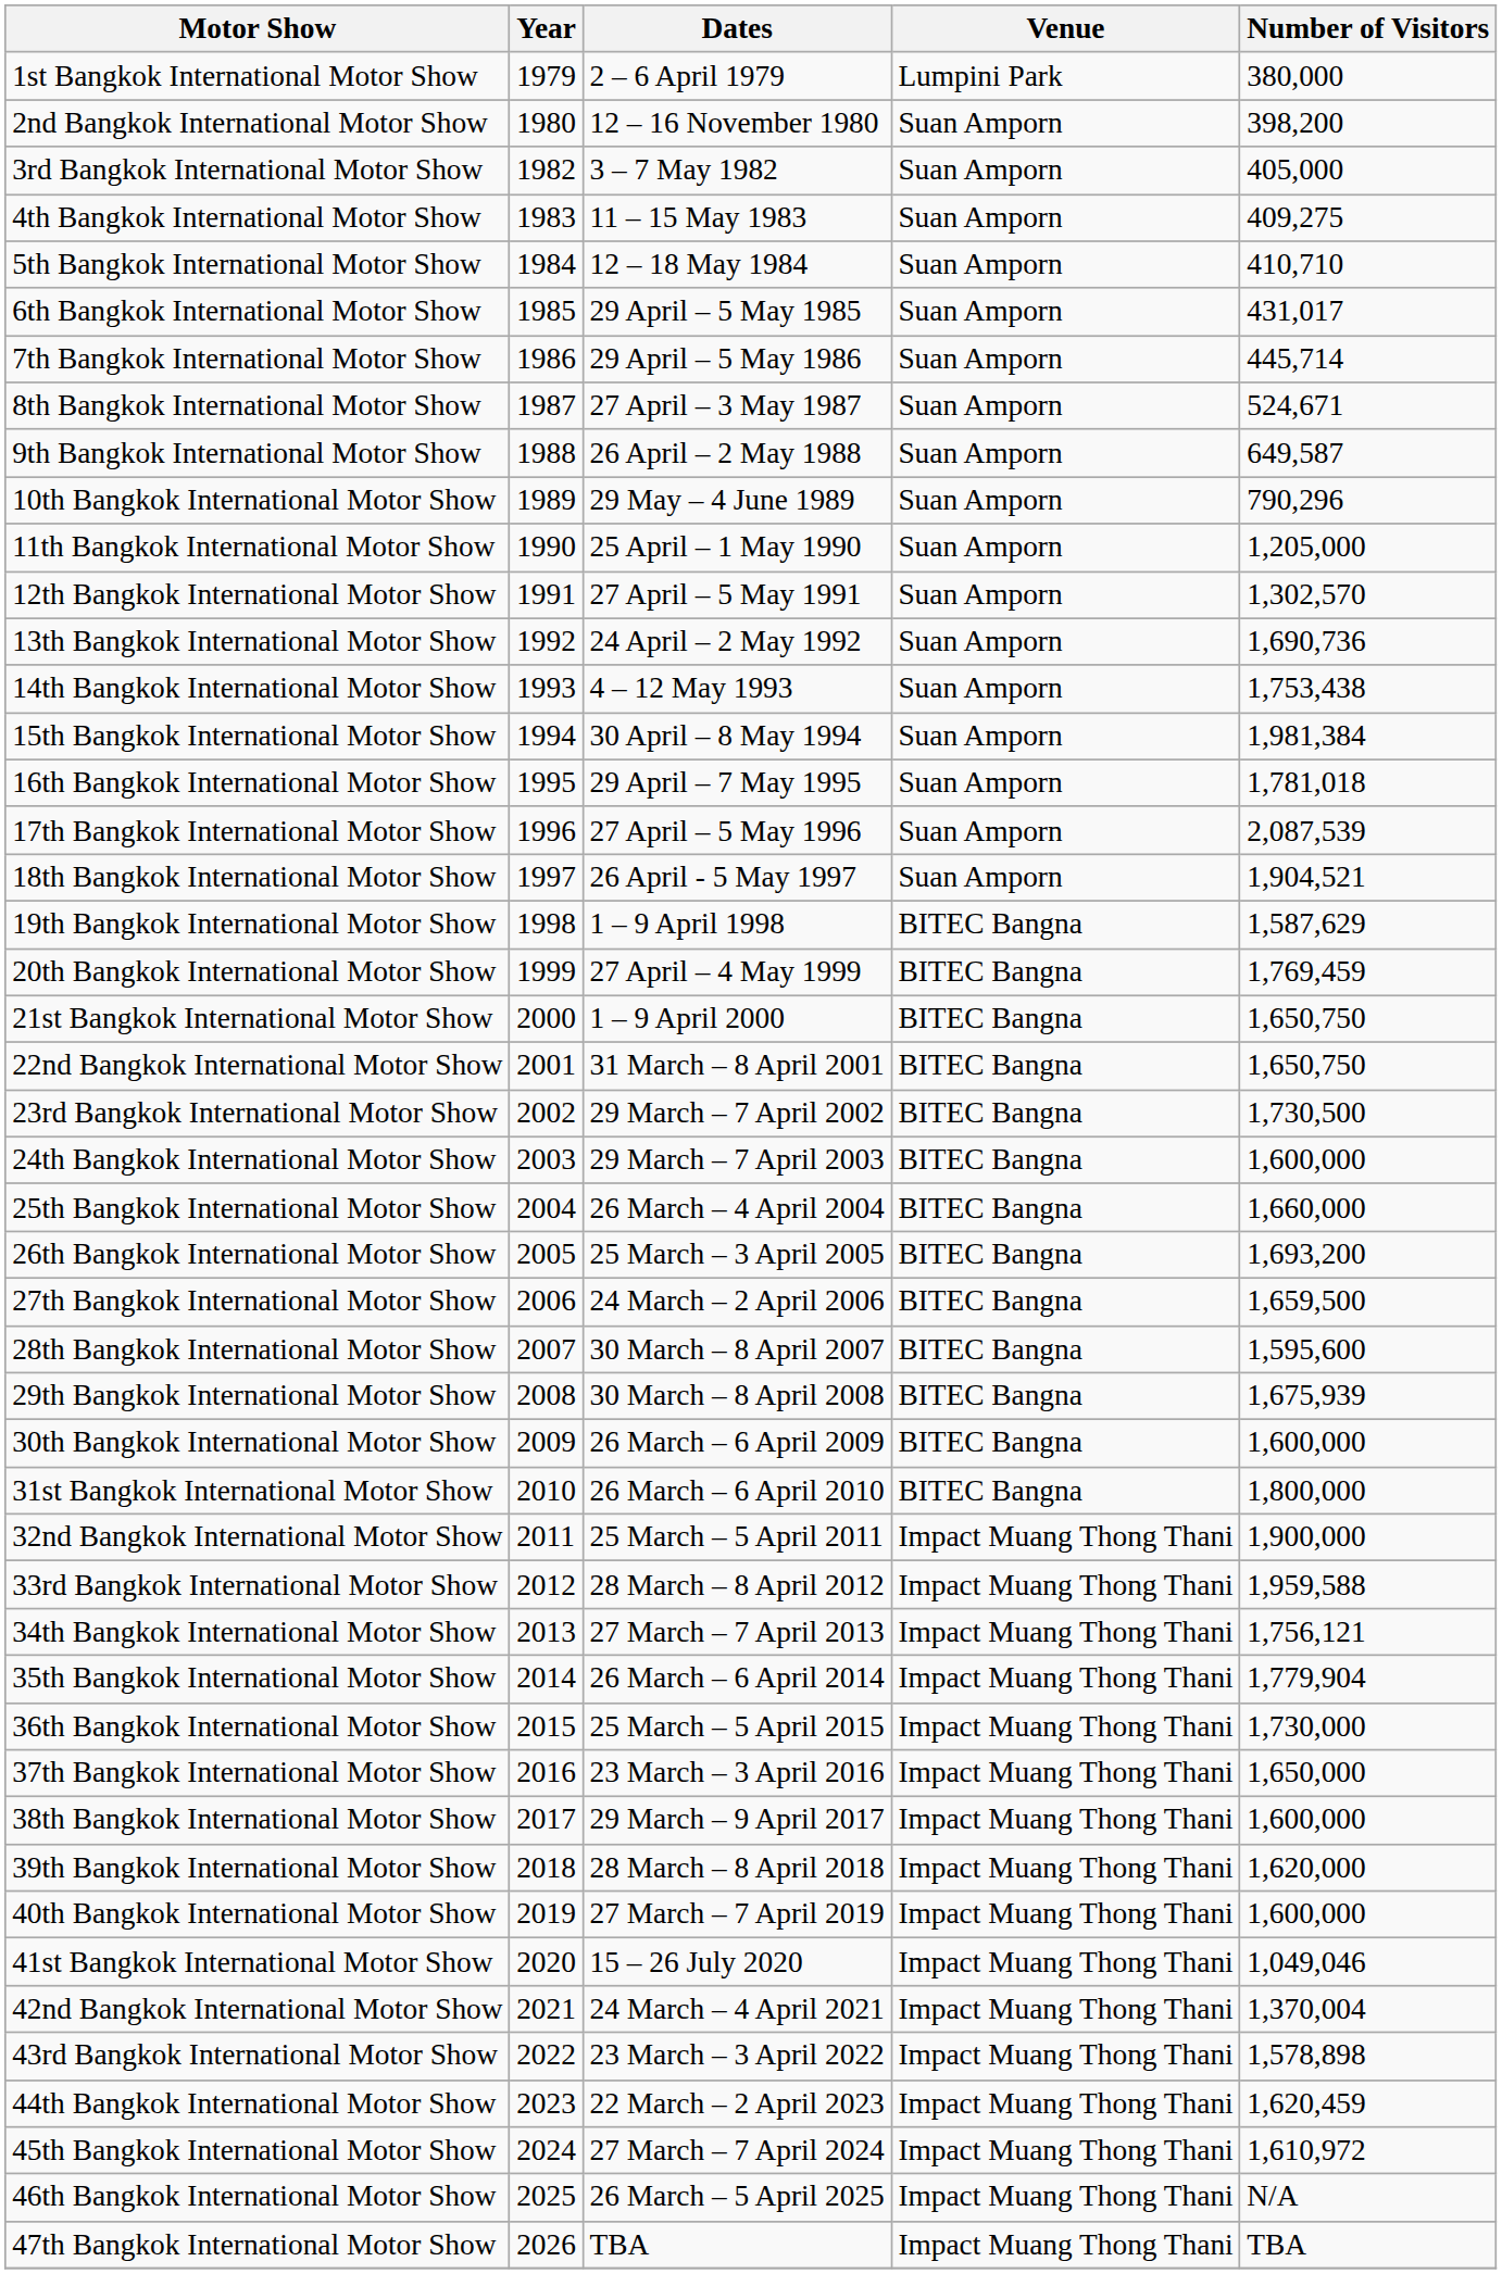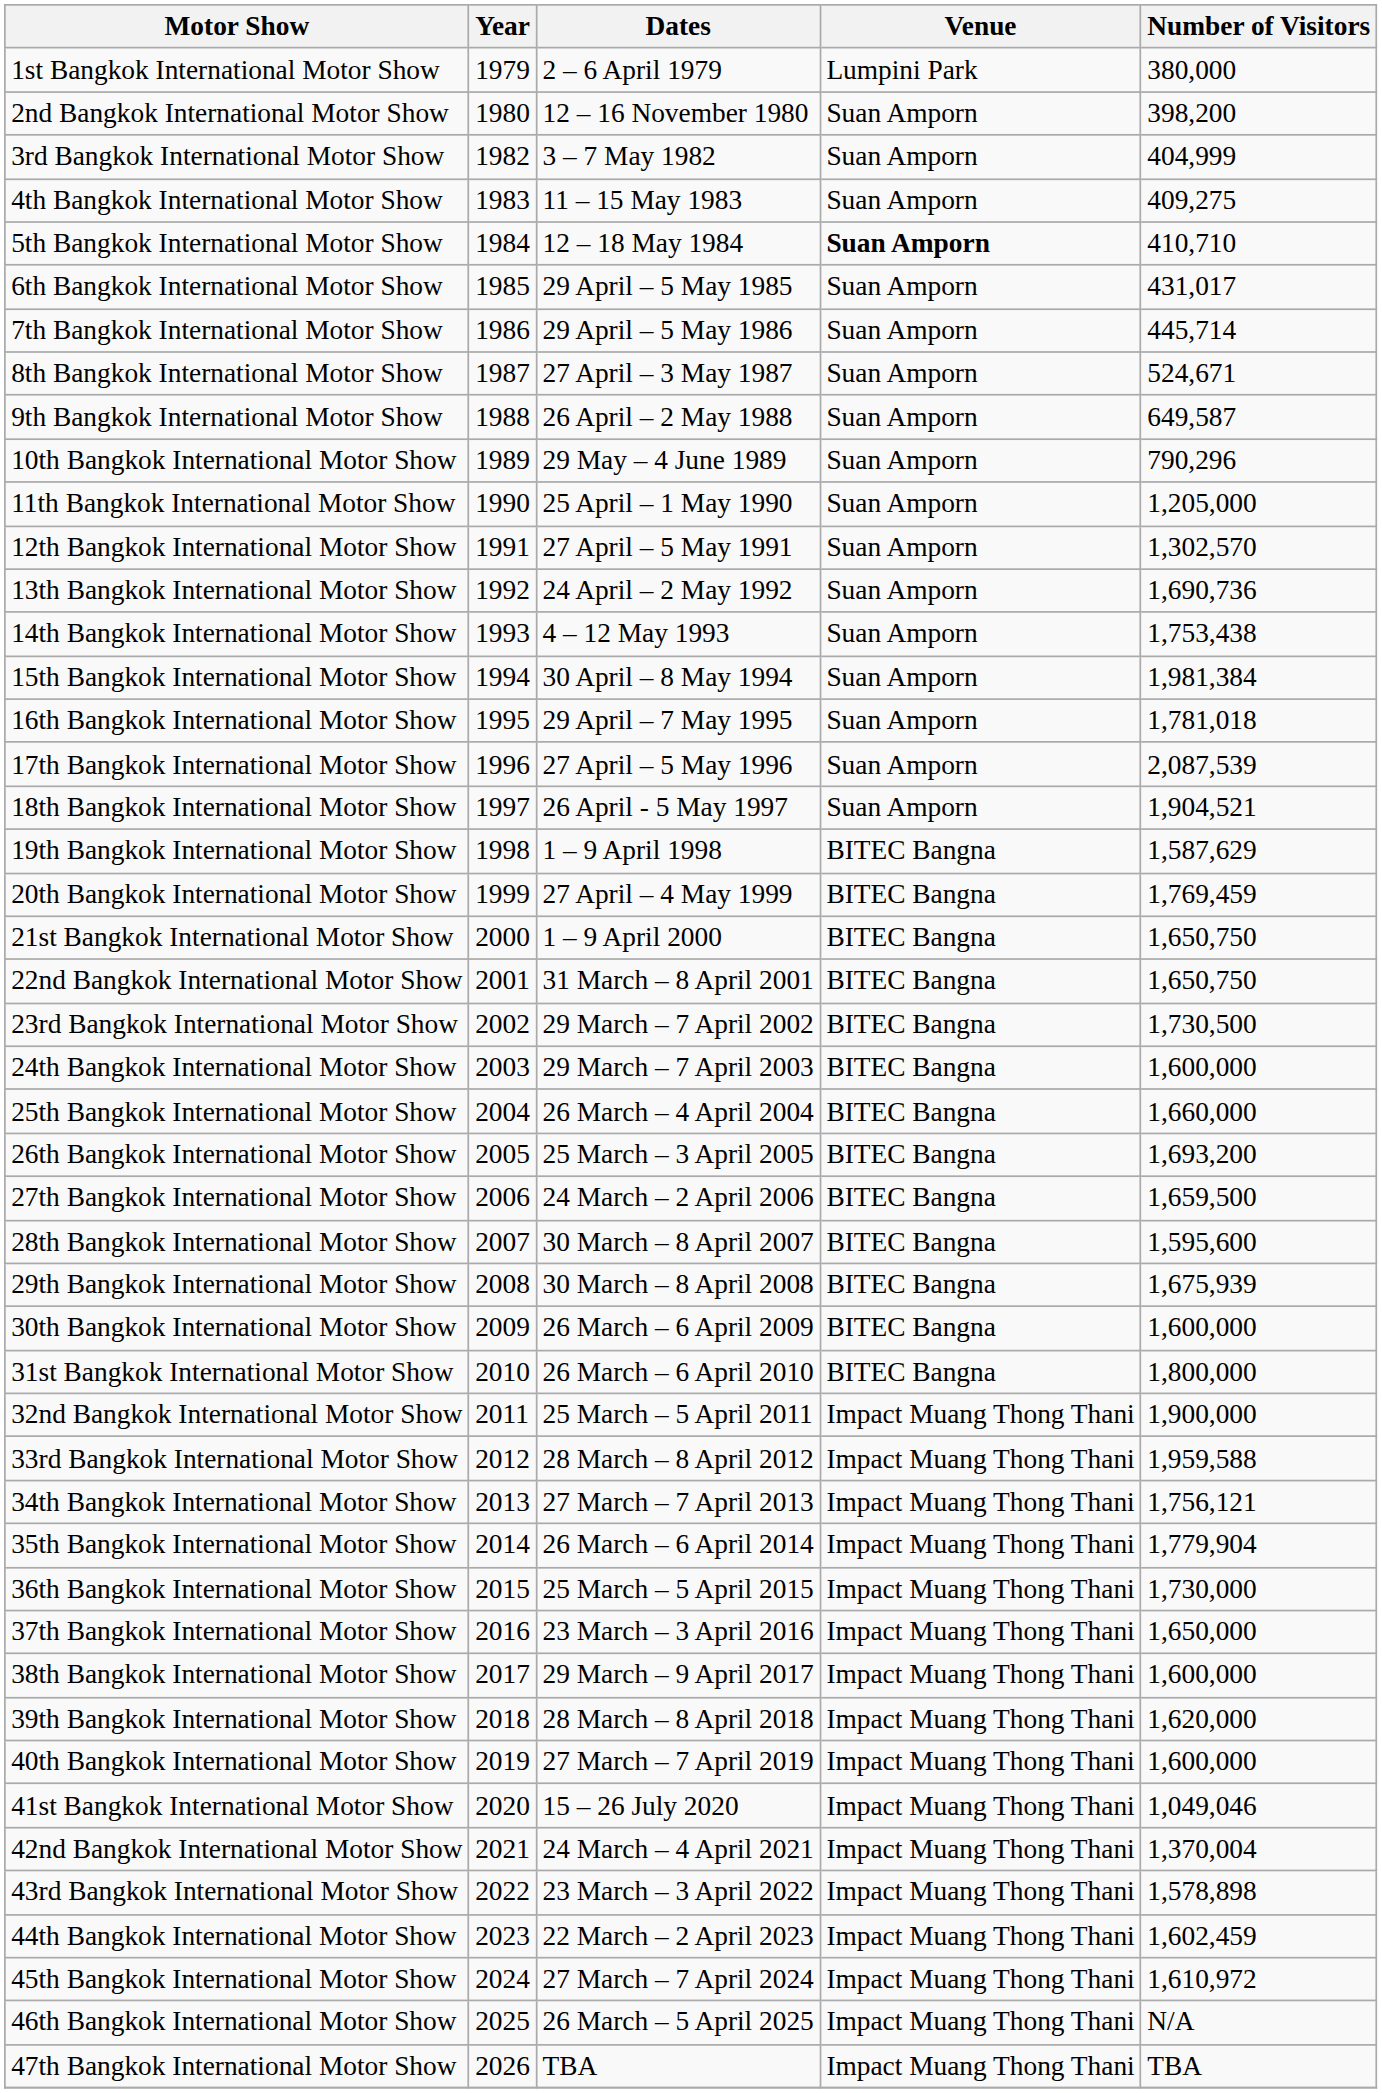 <table class="wikitable sortable">
 <tr>
 <th>Motor Show</th>
 <th>Year</th>
 <th>Dates</th>
 <th>Venue</th>
 <th>Number of Visitors</th>
 </tr>
 <tr>
 <td>1st Bangkok International Motor Show</td>
 <td>1979</td>
 <td>2 – 6 April 1979</td>
 <td>Lumpini Park</td>
 <td>380,000</td>
 </tr>
 <tr>
 <td>2nd Bangkok International Motor Show</td>
 <td>1980</td>
 <td>12 – 16 November 1980</td>
 <td>Suan Amporn</td>
 <td>398,200</td>
 </tr>
 <tr>
 <td>3rd Bangkok International Motor Show</td>
 <td>1982</td>
 <td>3 – 7 May 1982</td>
 <td>Suan Amporn</td>
-<td>405,000</td>
+<td>404,999</td>
 </tr>
 <tr>
 <td>4th Bangkok International Motor Show</td>
 <td>1983</td>
 <td>11 – 15 May 1983</td>
 <td>Suan Amporn</td>
 <td>409,275</td>
 </tr>
 <tr>
 <td>5th Bangkok International Motor Show</td>
 <td>1984</td>
 <td>12 – 18 May 1984</td>
-<td>Suan Amporn</td>
+<td><strong>Suan Amporn</strong></td>
 <td>410,710</td>
 </tr>
 <tr>
 <td>6th Bangkok International Motor Show</td>
 <td>1985</td>
 <td>29 April – 5 May 1985</td>
 <td>Suan Amporn</td>
 <td>431,017</td>
 </tr>
 <tr>
 <td>7th Bangkok International Motor Show</td>
 <td>1986</td>
 <td>29 April – 5 May 1986</td>
 <td>Suan Amporn</td>
 <td>445,714</td>
 </tr>
 <tr>
 <td>8th Bangkok International Motor Show</td>
 <td>1987</td>
 <td>27 April – 3 May 1987</td>
 <td>Suan Amporn</td>
 <td>524,671</td>
 </tr>
 <tr>
 <td>9th Bangkok International Motor Show</td>
 <td>1988</td>
 <td>26 April – 2 May 1988</td>
 <td>Suan Amporn</td>
 <td>649,587</td>
 </tr>
 <tr>
 <td>10th Bangkok International Motor Show</td>
 <td>1989</td>
 <td>29 May – 4 June 1989</td>
 <td>Suan Amporn</td>
 <td>790,296</td>
 </tr>
 <tr>
 <td>11th Bangkok International Motor Show</td>
 <td>1990</td>
 <td>25 April – 1 May 1990</td>
 <td>Suan Amporn</td>
 <td>1,205,000</td>
 </tr>
 <tr>
 <td>12th Bangkok International Motor Show</td>
 <td>1991</td>
 <td>27 April – 5 May 1991</td>
 <td>Suan Amporn</td>
 <td>1,302,570</td>
 </tr>
 <tr>
 <td>13th Bangkok International Motor Show</td>
 <td>1992</td>
 <td>24 April – 2 May 1992</td>
 <td>Suan Amporn</td>
 <td>1,690,736</td>
 </tr>
 <tr>
 <td>14th Bangkok International Motor Show</td>
 <td>1993</td>
 <td>4 – 12 May 1993</td>
 <td>Suan Amporn</td>
 <td>1,753,438</td>
 </tr>
 <tr>
 <td>15th Bangkok International Motor Show</td>
 <td>1994</td>
 <td>30 April – 8 May 1994</td>
 <td>Suan Amporn</td>
 <td>1,981,384</td>
 </tr>
 <tr>
 <td>16th Bangkok International Motor Show</td>
 <td>1995</td>
 <td>29 April – 7 May 1995</td>
 <td>Suan Amporn</td>
 <td>1,781,018</td>
 </tr>
 <tr>
 <td>17th Bangkok International Motor Show</td>
 <td>1996</td>
 <td>27 April – 5 May 1996</td>
 <td>Suan Amporn</td>
 <td>2,087,539</td>
 </tr>
 <tr>
 <td>18th Bangkok International Motor Show</td>
 <td>1997</td>
 <td>26 April - 5 May 1997</td>
 <td>Suan Amporn</td>
 <td>1,904,521</td>
 </tr>
 <tr>
 <td>19th Bangkok International Motor Show</td>
 <td>1998</td>
 <td>1 – 9 April 1998</td>
 <td>BITEC Bangna</td>
 <td>1,587,629</td>
 </tr>
 <tr>
 <td>20th Bangkok International Motor Show</td>
 <td>1999</td>
 <td>27 April – 4 May 1999</td>
 <td>BITEC Bangna</td>
 <td>1,769,459</td>
 </tr>
 <tr>
 <td>21st Bangkok International Motor Show</td>
 <td>2000</td>
 <td>1 – 9 April 2000</td>
 <td>BITEC Bangna</td>
 <td>1,650,750</td>
 </tr>
 <tr>
 <td>22nd Bangkok International Motor Show</td>
 <td>2001</td>
 <td>31 March – 8 April 2001</td>
 <td>BITEC Bangna</td>
 <td>1,650,750</td>
 </tr>
 <tr>
 <td>23rd Bangkok International Motor Show</td>
 <td>2002</td>
 <td>29 March – 7 April 2002</td>
 <td>BITEC Bangna</td>
 <td>1,730,500</td>
 </tr>
 <tr>
 <td>24th Bangkok International Motor Show</td>
 <td>2003</td>
 <td>29 March – 7 April 2003</td>
 <td>BITEC Bangna</td>
 <td>1,600,000</td>
 </tr>
 <tr>
 <td>25th Bangkok International Motor Show</td>
 <td>2004</td>
 <td>26 March – 4 April 2004</td>
 <td>BITEC Bangna</td>
 <td>1,660,000</td>
 </tr>
 <tr>
 <td>26th Bangkok International Motor Show</td>
 <td>2005</td>
 <td>25 March – 3 April 2005</td>
 <td>BITEC Bangna</td>
 <td>1,693,200</td>
 </tr>
 <tr>
 <td>27th Bangkok International Motor Show</td>
 <td>2006</td>
 <td>24 March – 2 April 2006</td>
 <td>BITEC Bangna</td>
 <td>1,659,500</td>
 </tr>
 <tr>
 <td>28th Bangkok International Motor Show</td>
 <td>2007</td>
 <td>30 March – 8 April 2007</td>
 <td>BITEC Bangna</td>
 <td>1,595,600</td>
 </tr>
 <tr>
 <td>29th Bangkok International Motor Show</td>
 <td>2008</td>
 <td>30 March – 8 April 2008</td>
 <td>BITEC Bangna</td>
 <td>1,675,939</td>
 </tr>
 <tr>
 <td>30th Bangkok International Motor Show</td>
 <td>2009</td>
 <td>26 March – 6 April 2009</td>
 <td>BITEC Bangna</td>
 <td>1,600,000</td>
 </tr>
 <tr>
 <td>31st Bangkok International Motor Show</td>
 <td>2010</td>
 <td>26 March – 6 April 2010</td>
 <td>BITEC Bangna</td>
 <td>1,800,000</td>
 </tr>
 <tr>
 <td>32nd Bangkok International Motor Show</td>
 <td>2011</td>
 <td>25 March – 5 April 2011</td>
 <td>Impact Muang Thong Thani</td>
 <td>1,900,000</td>
 </tr>
 <tr>
 <td>33rd Bangkok International Motor Show</td>
 <td>2012</td>
 <td>28 March – 8 April 2012</td>
 <td>Impact Muang Thong Thani</td>
 <td>1,959,588</td>
 </tr>
 <tr>
 <td>34th Bangkok International Motor Show</td>
 <td>2013</td>
 <td>27 March – 7 April 2013</td>
 <td>Impact Muang Thong Thani</td>
 <td>1,756,121</td>
 </tr>
 <tr>
 <td>35th Bangkok International Motor Show</td>
 <td>2014</td>
 <td>26 March – 6 April 2014</td>
 <td>Impact Muang Thong Thani</td>
 <td>1,779,904</td>
 </tr>
 <tr>
 <td>36th Bangkok International Motor Show</td>
 <td>2015</td>
 <td>25 March – 5 April 2015</td>
 <td>Impact Muang Thong Thani</td>
 <td>1,730,000</td>
 </tr>
 <tr>
 <td>37th Bangkok International Motor Show</td>
 <td>2016</td>
 <td>23 March – 3 April 2016</td>
 <td>Impact Muang Thong Thani</td>
 <td>1,650,000</td>
 </tr>
 <tr>
 <td>38th Bangkok International Motor Show</td>
 <td>2017</td>
 <td>29 March – 9 April 2017</td>
 <td>Impact Muang Thong Thani</td>
 <td>1,600,000</td>
 </tr>
 <tr>
 <td>39th Bangkok International Motor Show</td>
 <td>2018</td>
 <td>28 March – 8 April 2018</td>
 <td>Impact Muang Thong Thani</td>
 <td>1,620,000</td>
 </tr>
 <tr>
 <td>40th Bangkok International Motor Show</td>
 <td>2019</td>
 <td>27 March – 7 April 2019</td>
 <td>Impact Muang Thong Thani</td>
 <td>1,600,000</td>
 </tr>
 <tr>
 <td>41st Bangkok International Motor Show</td>
 <td>2020</td>
 <td>15 – 26 July 2020</td>
 <td>Impact Muang Thong Thani</td>
 <td>1,049,046</td>
 </tr>
 <tr>
 <td>42nd Bangkok International Motor Show</td>
 <td>2021</td>
 <td>24 March – 4 April 2021</td>
 <td>Impact Muang Thong Thani</td>
 <td>1,370,004</td>
 </tr>
 <tr>
 <td>43rd Bangkok International Motor Show</td>
 <td>2022</td>
 <td>23 March – 3 April 2022</td>
 <td>Impact Muang Thong Thani</td>
 <td>1,578,898</td>
 </tr>
 <tr>
 <td>44th Bangkok International Motor Show</td>
 <td>2023</td>
 <td>22 March – 2 April 2023</td>
 <td>Impact Muang Thong Thani</td>
-<td>1,620,459</td>
+<td>1,602,459</td>
 </tr>
 <tr>
 <td>45th Bangkok International Motor Show</td>
 <td>2024</td>
 <td>27 March – 7 April 2024</td>
 <td>Impact Muang Thong Thani</td>
 <td>1,610,972</td>
 </tr>
 <tr>
 <td>46th Bangkok International Motor Show</td>
 <td>2025</td>
 <td>26 March – 5 April 2025</td>
 <td>Impact Muang Thong Thani</td>
 <td>N/A</td>
 </tr>
 <tr>
 <td>47th Bangkok International Motor Show</td>
 <td>2026</td>
 <td>TBA</td>
 <td>Impact Muang Thong Thani</td>
 <td>TBA</td>
 </tr>
 <tr>
 </tr>
 </table>
